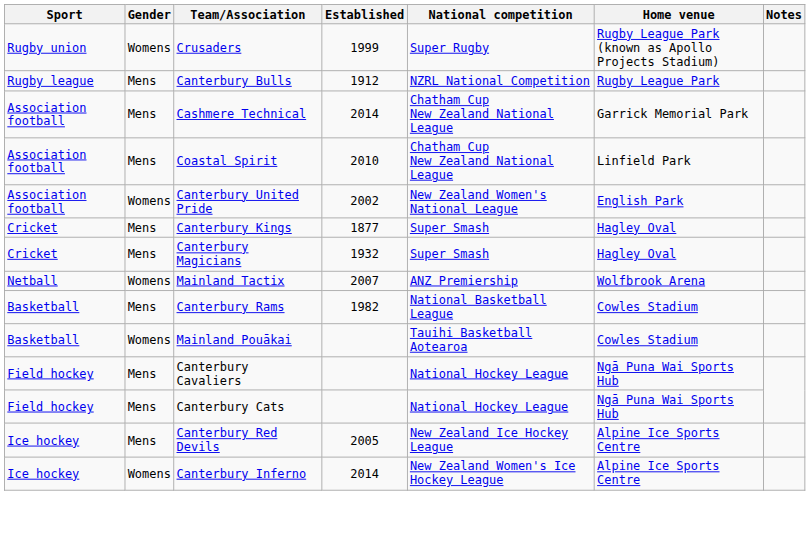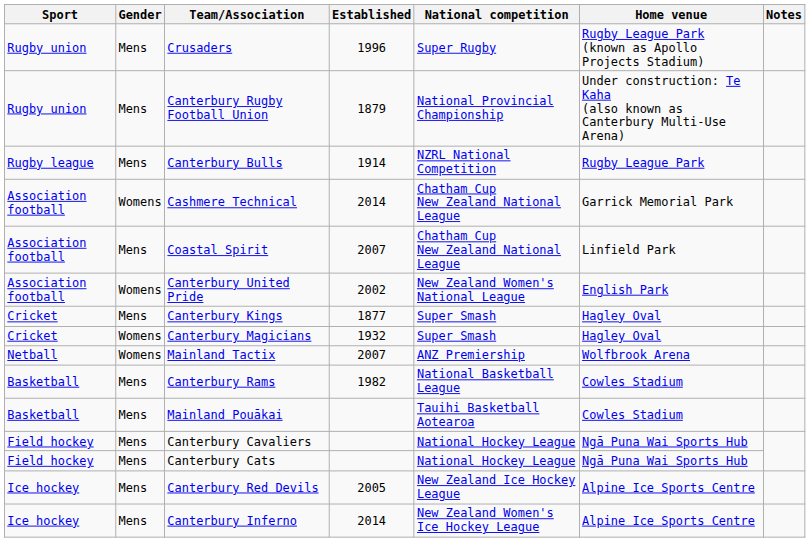 <table class="wikitable sortable">
 <tr>
 <th>Sport</th>
 <th>Gender</th>
 <th>Team/Association</th>
 <th>Established</th>
 <th>National competition</th>
 <th>Home venue</th>
 <th>Notes</th>
 </tr>
 <tr>
 <td><a href='#'>Rugby union</a></td>
-<td>Womens</td>
+<td>Mens</td>
 <td><a href='#'>Crusaders</a></td>
-<td style="text-align:center;">1999</td>
+<td style="text-align:center;">1996</td>
 <td><a href='#'>Super Rugby</a></td>
 <td><a href='#'>Rugby League Park</a> <br> (known as Apollo Projects Stadium)</td>
+<td></td>
+</tr>
+<tr>
+<td><a href='#'>Rugby union</a></td>
+<td>Mens</td>
+<td><a href='#'>Canterbury Rugby Football Union</a></td>
+<td style="text-align:center;">1879</td>
+<td><a href='#'>National Provincial Championship</a></td>
+<td>Under construction: <a href='#'>Te Kaha</a><br> (also known as Canterbury Multi-Use Arena)</td>
 <td></td>
 </tr>
 <tr>
 <td><a href='#'>Rugby league</a></td>
 <td>Mens</td>
 <td><a href='#'>Canterbury Bulls</a></td>
-<td style="text-align:center;">1912</td>
+<td style="text-align:center;">1914</td>
 <td><a href='#'>NZRL National Competition</a></td>
 <td><a href='#'>Rugby League Park</a></td>
 <td></td>
 </tr>
 <tr>
 <td><a href='#'>Association football</a></td>
-<td>Mens</td>
+<td>Womens</td>
 <td><a href='#'>Cashmere Technical</a></td>
 <td style="text-align:center;">2014</td>
 <td><a href='#'>Chatham Cup</a><br><a href='#'>New Zealand National League</a></td>
 <td>Garrick Memorial Park</td>
 <td></td>
 </tr>
 <tr>
 <td><a href='#'>Association football</a></td>
 <td>Mens</td>
 <td><a href='#'>Coastal Spirit</a></td>
-<td style="text-align:center;">2010</td>
+<td style="text-align:center;">2007</td>
 <td><a href='#'>Chatham Cup</a><br><a href='#'>New Zealand National League</a></td>
 <td>Linfield Park</td>
 </tr>
 <tr>
 <td><a href='#'>Association football</a></td>
 <td>Womens</td>
 <td><a href='#'>Canterbury United Pride</a></td>
 <td style="text-align:center;">2002</td>
 <td><a href='#'>New Zealand Women's National League</a></td>
 <td><a href='#'>English Park</a></td>
 <td></td>
 </tr>
 <tr>
 <td><a href='#'>Cricket</a></td>
 <td>Mens</td>
 <td><a href='#'>Canterbury Kings</a></td>
 <td style="text-align:center;">1877</td>
 <td><a href='#'>Super Smash</a></td>
 <td><a href='#'>Hagley Oval</a></td>
 <td></td>
 </tr>
 <tr>
 <td><a href='#'>Cricket</a></td>
-<td>Mens</td>
+<td>Womens</td>
 <td><a href='#'>Canterbury Magicians</a></td>
 <td style="text-align:center;">1932</td>
 <td><a href='#'>Super Smash</a></td>
 <td><a href='#'>Hagley Oval</a></td>
 <td></td>
 </tr>
 <tr>
 <td><a href='#'>Netball</a></td>
 <td>Womens</td>
 <td><a href='#'>Mainland Tactix</a></td>
 <td style="text-align:center;">2007</td>
 <td><a href='#'>ANZ Premiership</a></td>
 <td><a href='#'>Wolfbrook Arena</a></td>
 <td></td>
 </tr>
 <tr>
 <td><a href='#'>Basketball</a></td>
 <td>Mens</td>
 <td><a href='#'>Canterbury Rams</a></td>
 <td style="text-align:center;">1982</td>
 <td><a href='#'>National Basketball League</a></td>
 <td><a href='#'>Cowles Stadium</a></td>
 <td></td>
 </tr>
 <tr>
 <td><a href='#'>Basketball</a></td>
-<td>Womens</td>
+<td>Mens</td>
 <td><a href='#'>Mainland Pouākai</a></td>
 <td style="text-align:center;"></td>
 <td><a href='#'>Tauihi Basketball Aotearoa</a></td>
 <td><a href='#'>Cowles Stadium</a></td>
 <td></td>
 </tr>
 <tr>
 <td><a href='#'>Field hockey</a></td>
 <td>Mens</td>
 <td>Canterbury Cavaliers</td>
 <td style="text-align:center;"></td>
 <td><a href='#'>National Hockey League</a></td>
 <td><a href='#'>Ngā Puna Wai Sports Hub</a></td>
 </tr>
 <tr>
 <td><a href='#'>Field hockey</a></td>
 <td>Mens</td>
 <td>Canterbury Cats</td>
 <td style="text-align:center;"></td>
 <td><a href='#'>National Hockey League</a></td>
 <td><a href='#'>Ngā Puna Wai Sports Hub</a></td>
 </tr>
 <tr>
 <td><a href='#'>Ice hockey</a></td>
 <td>Mens</td>
 <td><a href='#'>Canterbury Red Devils</a></td>
 <td style="text-align:center;">2005</td>
 <td><a href='#'>New Zealand Ice Hockey League</a></td>
 <td><a href='#'>Alpine Ice Sports Centre</a></td>
 <td></td>
 </tr>
 <tr>
 <td><a href='#'>Ice hockey</a></td>
-<td>Womens</td>
+<td>Mens</td>
 <td><a href='#'>Canterbury Inferno</a></td>
 <td style="text-align:center;">2014</td>
 <td><a href='#'>New Zealand Women's Ice Hockey League</a></td>
 <td><a href='#'>Alpine Ice Sports Centre</a></td>
 <td></td>
 </tr>
 </table>
